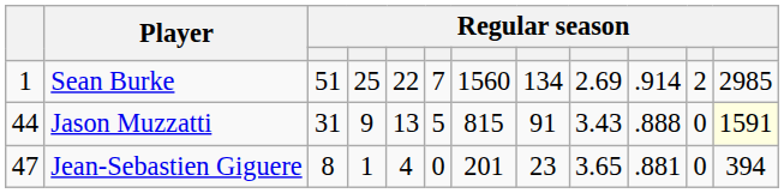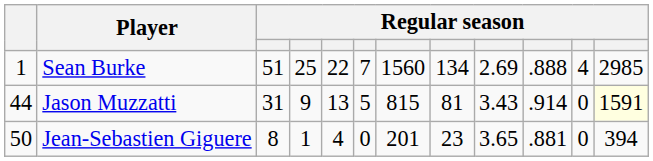 <table class="wikitable plainrowheaders" style="text-align:center;">
 <tr>
 <th scope="col" rowspan="2"></th>
 <th scope="col" rowspan="2">Player</th>
 <th scope=colgroup colspan=10>Regular season</th>
 </tr>
 <tr>
 <th scope="col"></th>
 <th scope="col"></th>
 <th scope="col"></th>
 <th scope="col"></th>
 <th scope="col"></th>
 <th scope="col"></th>
 <th scope="col"></th>
 <th scope="col"></th>
 <th scope="col"></th>
 <th scope="col"></th>
 </tr>
 <tr>
 <td scope="row">1</td>
 <td align="left"><a href='#'>Sean Burke</a></td>
 <td>51</td>
 <td>25</td>
 <td>22</td>
 <td>7</td>
 <td>1560</td>
 <td>134</td>
 <td>2.69</td>
-<td>.914</td>
-<td>2</td>
+<td>.888</td>
+<td>4</td>
 <td>2985</td>
 </tr>
 <tr>
 <td scope="row">44</td>
 <td align="left"><a href='#'>Jason Muzzatti</a></td>
 <td>31</td>
 <td>9</td>
 <td>13</td>
 <td>5</td>
 <td>815</td>
-<td>91</td>
+<td>81</td>
 <td>3.43</td>
-<td>.888</td>
+<td>.914</td>
 <td>0</td>
 <td style="background: lightyellow;">1591</td>
 </tr>
 <tr>
-<td scope="row">47</td>
+<td scope="row">50</td>
 <td align="left"><a href='#'>Jean-Sebastien Giguere</a></td>
 <td>8</td>
 <td>1</td>
 <td>4</td>
 <td>0</td>
 <td>201</td>
 <td>23</td>
 <td>3.65</td>
 <td>.881</td>
 <td>0</td>
 <td>394</td>
 </tr>
 </table>
